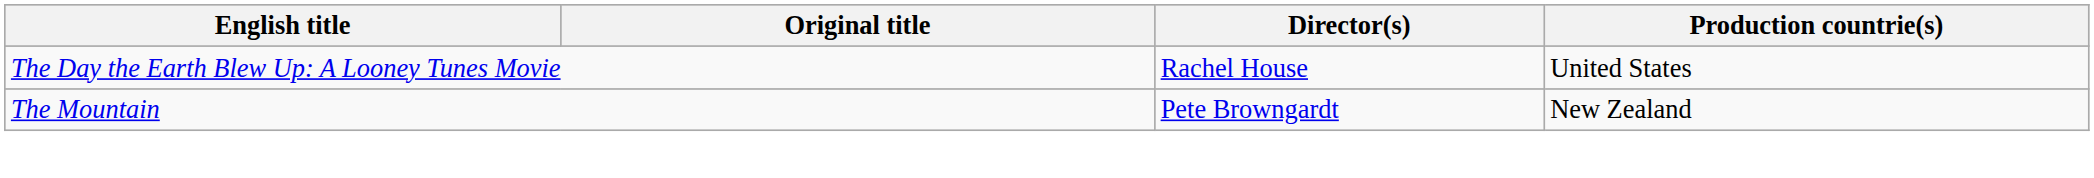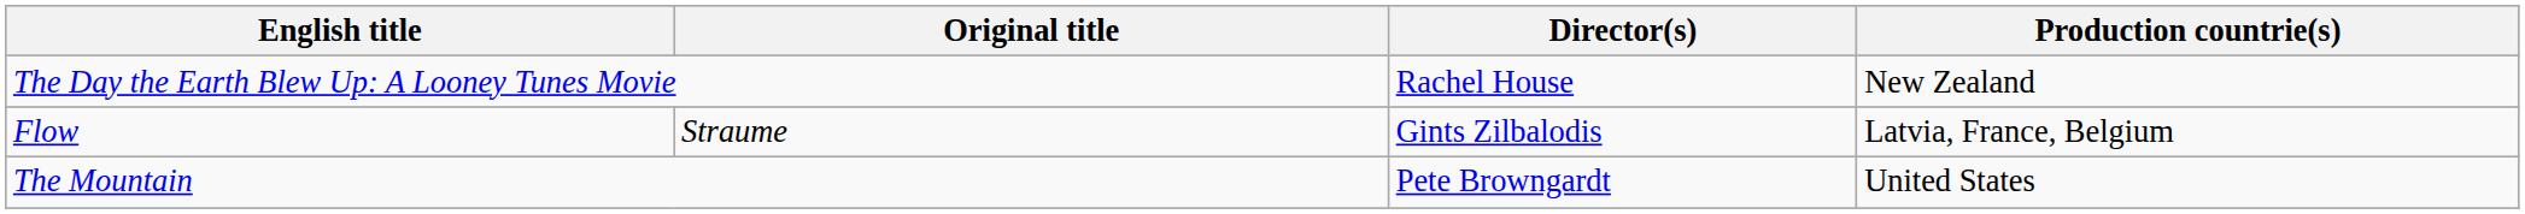 <table class="sortable wikitable" style="width:100%; margin-bottom:4px" cellpadding="5">
 <tr>
 <th scope="col">English title</th>
 <th scope="col">Original title</th>
 <th scope="col">Director(s)</th>
 <th scope="col">Production countrie(s)</th>
 </tr>
 <tr>
 <td colspan="2"><em><a href='#'>The Day the Earth Blew Up: A Looney Tunes Movie</a></em></td>
 <td><a href='#'>Rachel House</a></td>
-<td>United States</td>
+<td>New Zealand</td>
+</tr>
+<tr>
+<td><em><a href='#'>Flow</a></em></td>
+<td><em>Straume</em></td>
+<td><a href='#'>Gints Zilbalodis</a></td>
+<td>Latvia, France, Belgium</td>
 </tr>
 <tr>
 <td colspan="2"><em><a href='#'>The Mountain</a></em></td>
 <td><a href='#'>Pete Browngardt</a></td>
-<td>New Zealand</td>
+<td>United States</td>
 </tr>
 </table>
